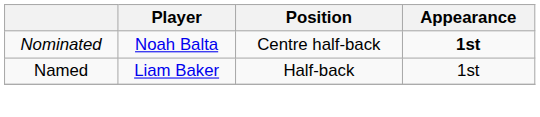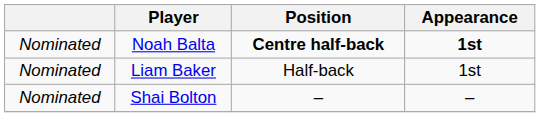 <table class="wikitable" style="text-align:center; font-size:100%; width:40%">
 <tr>
 <th></th>
 <th>Player</th>
 <th>Position</th>
 <th>Appearance</th>
 </tr>
 <tr>
 <td><em>Nominated</em></td>
 <td><a href='#'>Noah Balta</a></td>
-<td>Centre half-back</td>
+<td><strong>Centre half-back</strong></td>
 <td><strong>1st</strong></td>
 </tr>
 <tr>
-<td>Named</td>
+<td><em>Nominated</em></td>
 <td><a href='#'>Liam Baker</a></td>
 <td>Half-back</td>
 <td>1st</td>
 </tr>
 <tr>
+<td><em>Nominated</em></td>
+<td><a href='#'>Shai Bolton</a></td>
+<td>–</td>
+<td>–</td>
+</tr>
+<tr>
 </tr>
 </table>
